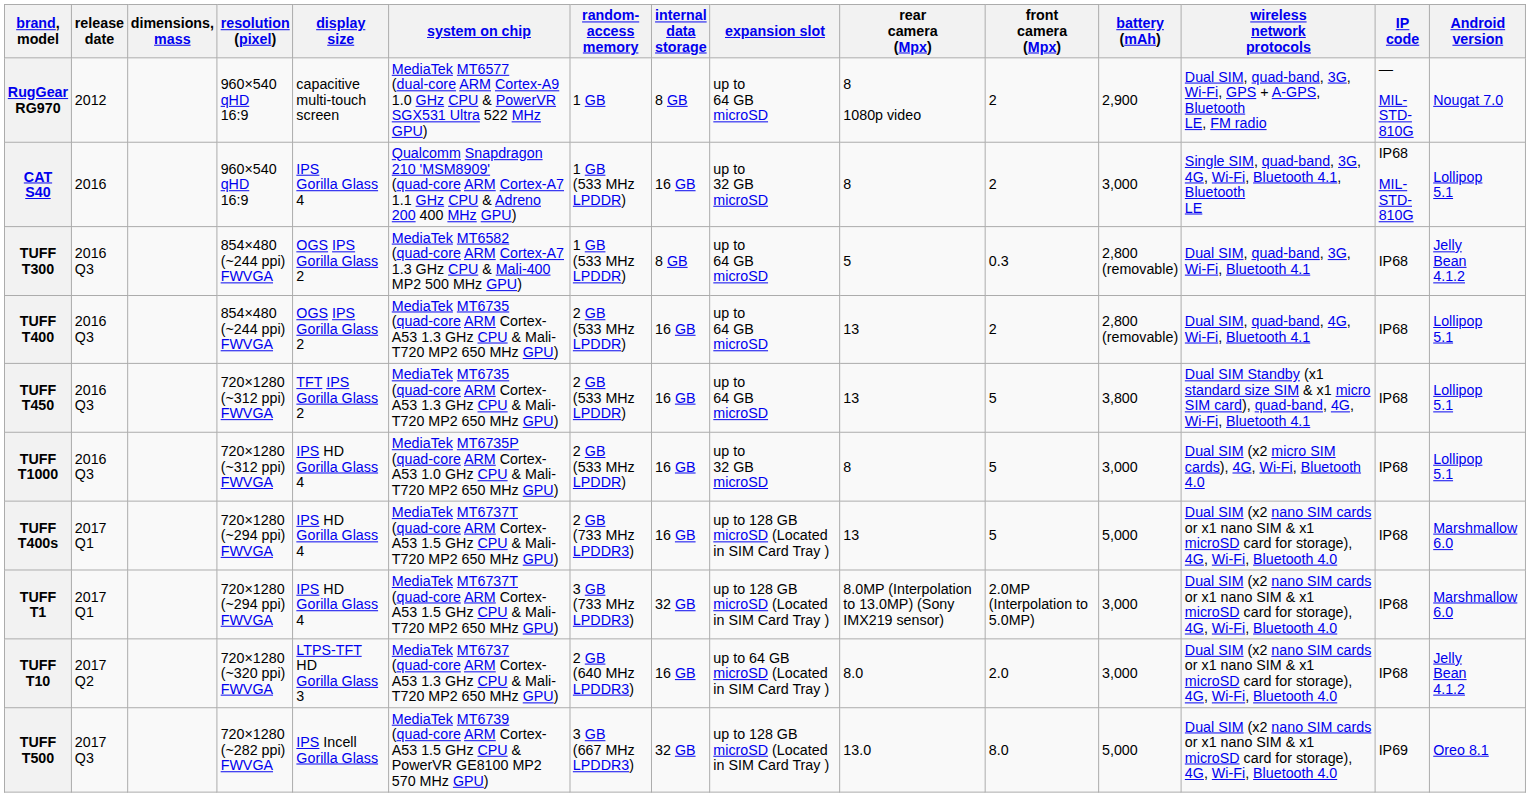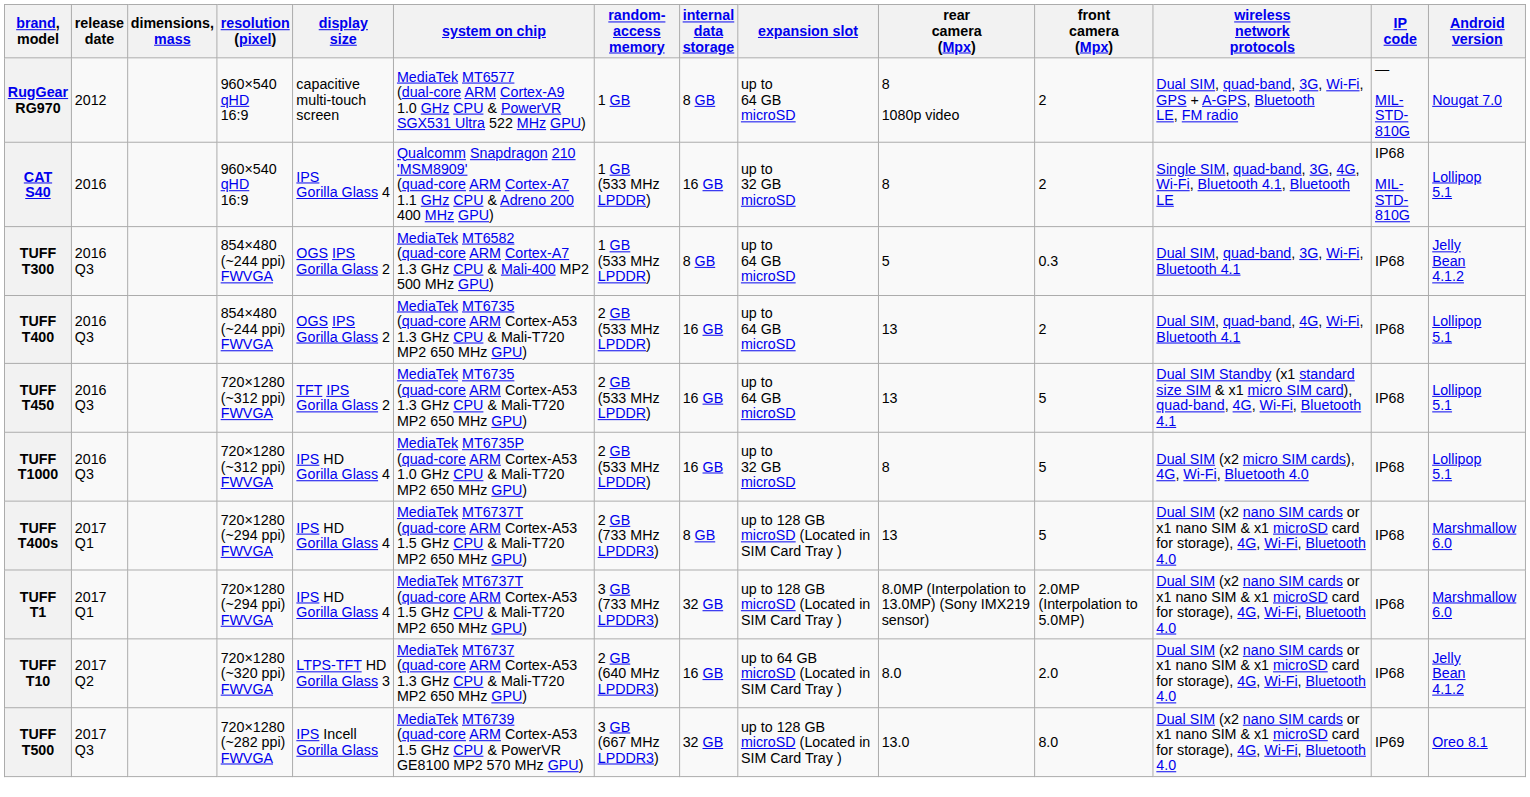 <table class="wikitable sortable" style="font-size:92%">
 <tr>
 <th><a href='#'>brand</a>,<br>model</th>
 <th>release<br>date</th>
 <th>dimensions,<br><a href='#'>mass</a></th>
 <th><a href='#'>resolution</a><br>(<a href='#'>pixel</a>)</th>
 <th><a href='#'>display<br>size</a></th>
 <th><a href='#'>system on chip</a></th>
 <th><a href='#'>random-<br>access<br>memory</a></th>
 <th><a href='#'>internal<br>data<br>storage</a></th>
 <th><a href='#'>expansion slot</a></th>
 <th>rear<br>camera<br>(<a href='#'>Mpx</a>)</th>
 <th>front<br>camera<br>(<a href='#'>Mpx</a>)</th>
-<th><a href='#'>battery</a><br>(<a href='#'>mAh</a>)</th>
 <th><a href='#'>wireless<br>network</a><br><a href='#'>protocols</a></th>
 <th><a href='#'>IP<br>code</a></th>
 <th><a href='#'>Android</a><br><a href='#'>version</a></th>
 </tr>
 <tr>
 <th><a href='#'>RugGear</a><br>RG970<br></th>
 <td>2012</td>
 <td><br><br></td>
 <td>960×540<br><a href='#'>qHD</a><br>16:9</td>
 <td> capacitive multi-touch screen</td>
 <td><a href='#'>MediaTek</a> <a href='#'>MT6577</a><br>(<a href='#'>dual-core</a> <a href='#'>ARM</a> <a href='#'>Cortex-A9</a> 1.0 <a href='#'>GHz</a> <a href='#'>CPU</a> & <a href='#'>PowerVR</a> <a href='#'>SGX531 Ultra</a> 522 <a href='#'>MHz</a> <a href='#'>GPU</a>)</td>
 <td>1 <a href='#'>GB</a></td>
 <td>8 <a href='#'>GB</a></td>
 <td>up to<br>64 GB<br><a href='#'>microSD</a></td>
 <td>8<br><br>1080p video</td>
 <td>2</td>
-<td>2,900</td>
 <td><a href='#'>Dual SIM</a>, <a href='#'>quad-band</a>, <a href='#'>3G</a>, <a href='#'>Wi-Fi</a>, <a href='#'>GPS</a> + <a href='#'>A-GPS</a>, <a href='#'>Bluetooth<br>LE</a>, <a href='#'>FM radio</a></td>
 <td>—<br><br><a href='#'>MIL-STD-810G</a></td>
 <td><a href='#'>Nougat 7.0</a></td>
 </tr>
 <tr>
 <th><a href='#'>CAT</a><br><a href='#'>S40</a><br></th>
 <td>2016</td>
 <td><br><br></td>
 <td>960×540<br><a href='#'>qHD</a><br>16:9</td>
 <td> <a href='#'>IPS</a><br><a href='#'>Gorilla Glass</a> 4</td>
 <td><a href='#'>Qualcomm</a> <a href='#'>Snapdragon</a> <a href='#'>210 'MSM8909'</a><br>(<a href='#'>quad-core</a> <a href='#'>ARM</a> <a href='#'>Cortex-A7</a> 1.1 <a href='#'>GHz</a> <a href='#'>CPU</a> & <a href='#'>Adreno 200</a> 400 <a href='#'>MHz</a> <a href='#'>GPU</a>)</td>
 <td>1 <a href='#'>GB</a><br>(533 MHz <a href='#'>LPDDR</a>)</td>
 <td>16 <a href='#'>GB</a></td>
 <td>up to<br>32 GB<br><a href='#'>microSD</a></td>
 <td>8</td>
 <td>2</td>
-<td>3,000</td>
 <td><a href='#'>Single SIM</a>, <a href='#'>quad-band</a>, <a href='#'>3G</a>, <a href='#'>4G</a>, <a href='#'>Wi-Fi</a>, <a href='#'>Bluetooth 4.1</a>, <a href='#'>Bluetooth<br>LE</a></td>
 <td>IP68<br><br><a href='#'>MIL-STD-810G</a></td>
 <td><a href='#'>Lollipop<br>5.1</a></td>
 </tr>
 <tr>
 <th>TUFF<br>T300<br></th>
 <td>2016<br>Q3</td>
 <td></td>
 <td>854×480<br>(~244 ppi)<br><a href='#'>FWVGA</a></td>
 <td> <a href='#'>OGS</a> <a href='#'>IPS</a><br><a href='#'>Gorilla Glass</a> 2</td>
 <td><a href='#'>MediaTek</a> <a href='#'>MT6582</a><br>(<a href='#'>quad-core</a> <a href='#'>ARM</a> <a href='#'>Cortex-A7</a> 1.3 GHz <a href='#'>CPU</a> & <a href='#'>Mali-400</a> MP2 500 MHz <a href='#'>GPU</a>)</td>
 <td>1 <a href='#'>GB</a><br>(533 MHz <a href='#'>LPDDR</a>)</td>
 <td>8 <a href='#'>GB</a></td>
 <td>up to<br>64 GB<br><a href='#'>microSD</a></td>
 <td>5</td>
 <td>0.3</td>
-<td>2,800<br>(removable)</td>
 <td><a href='#'>Dual SIM</a>, <a href='#'>quad-band</a>, <a href='#'>3G</a>, <a href='#'>Wi-Fi</a>, <a href='#'>Bluetooth 4.1</a></td>
 <td>IP68</td>
 <td><a href='#'>Jelly<br>Bean<br>4.1.2</a></td>
 </tr>
 <tr>
 <th>TUFF<br>T400<br></th>
 <td>2016<br>Q3</td>
 <td></td>
 <td>854×480<br>(~244 ppi)<br><a href='#'>FWVGA</a></td>
 <td> <a href='#'>OGS</a> <a href='#'>IPS</a><br><a href='#'>Gorilla Glass</a> 2</td>
 <td><a href='#'>MediaTek</a> <a href='#'>MT6735</a><br>(<a href='#'>quad-core</a> <a href='#'>ARM</a> Cortex-A53 1.3 GHz <a href='#'>CPU</a> & Mali-T720 MP2 650 MHz <a href='#'>GPU</a>)</td>
 <td>2 <a href='#'>GB</a><br>(533 MHz <a href='#'>LPDDR</a>)</td>
 <td>16 <a href='#'>GB</a></td>
 <td>up to<br>64 GB<br><a href='#'>microSD</a></td>
 <td>13</td>
 <td>2</td>
-<td>2,800<br>(removable)</td>
 <td><a href='#'>Dual SIM</a>, <a href='#'>quad-band</a>, <a href='#'>4G</a>, <a href='#'>Wi-Fi</a>, <a href='#'>Bluetooth 4.1</a></td>
 <td>IP68</td>
 <td><a href='#'>Lollipop<br>5.1</a></td>
 </tr>
 <tr>
 <th>TUFF<br>T450<br></th>
 <td>2016<br>Q3</td>
 <td></td>
 <td>720×1280<br>(~312 ppi)<br><a href='#'>FWVGA</a></td>
 <td> <a href='#'>TFT</a> <a href='#'>IPS</a><br><a href='#'>Gorilla Glass</a> 2</td>
 <td><a href='#'>MediaTek</a> <a href='#'>MT6735</a><br>(<a href='#'>quad-core</a> <a href='#'>ARM</a> Cortex-A53 1.3 GHz <a href='#'>CPU</a> & Mali-T720 MP2 650 MHz <a href='#'>GPU</a>)</td>
 <td>2 <a href='#'>GB</a><br>(533 MHz <a href='#'>LPDDR</a>)</td>
 <td>16 <a href='#'>GB</a></td>
 <td>up to<br>64 GB<br><a href='#'>microSD</a></td>
 <td>13</td>
 <td>5</td>
-<td>3,800</td>
 <td><a href='#'>Dual SIM Standby</a> (x1 <a href='#'>standard size SIM</a> & x1 <a href='#'>micro SIM card</a>), <a href='#'>quad-band</a>, <a href='#'>4G</a>, <a href='#'>Wi-Fi</a>, <a href='#'>Bluetooth 4.1</a></td>
 <td>IP68</td>
 <td><a href='#'>Lollipop<br>5.1</a></td>
 </tr>
 <tr>
 <th>TUFF<br>T1000<br></th>
 <td>2016<br>Q3</td>
 <td></td>
 <td>720×1280<br>(~312 ppi)<br><a href='#'>FWVGA</a></td>
 <td> <a href='#'>IPS</a> HD<br><a href='#'>Gorilla Glass</a> 4</td>
 <td><a href='#'>MediaTek</a> <a href='#'>MT6735P</a><br>(<a href='#'>quad-core</a> <a href='#'>ARM</a> Cortex-A53 1.0 GHz <a href='#'>CPU</a> & Mali-T720 MP2 650 MHz <a href='#'>GPU</a>)</td>
 <td>2 <a href='#'>GB</a><br>(533 MHz <a href='#'>LPDDR</a>)</td>
 <td>16 <a href='#'>GB</a></td>
 <td>up to<br>32 GB<br><a href='#'>microSD</a></td>
 <td>8</td>
 <td>5</td>
-<td>3,000</td>
 <td><a href='#'>Dual SIM</a> (x2 <a href='#'>micro SIM cards</a>), <a href='#'>4G</a>, <a href='#'>Wi-Fi</a>, <a href='#'>Bluetooth 4.0</a></td>
 <td>IP68</td>
 <td><a href='#'>Lollipop<br>5.1</a></td>
 </tr>
 <tr>
 <th>TUFF<br>T400s<br></th>
 <td>2017<br>Q1</td>
 <td></td>
 <td>720×1280<br>(~294 ppi)<br><a href='#'>FWVGA</a></td>
 <td> <a href='#'>IPS</a> HD<br><a href='#'>Gorilla Glass</a> 4</td>
 <td><a href='#'>MediaTek</a> <a href='#'>MT6737T</a><br>(<a href='#'>quad-core</a> <a href='#'>ARM</a> Cortex-A53 1.5 GHz <a href='#'>CPU</a> & Mali-T720 MP2 650 MHz <a href='#'>GPU</a>)</td>
 <td>2 <a href='#'>GB</a><br>(733 MHz <a href='#'>LPDDR3</a>)</td>
-<td>16 <a href='#'>GB</a></td>
+<td>8 <a href='#'>GB</a></td>
 <td>up to 128 GB <a href='#'>microSD</a> (Located in SIM Card Tray )</td>
 <td>13</td>
 <td>5</td>
-<td>5,000</td>
 <td><a href='#'>Dual SIM</a> (x2 <a href='#'>nano SIM cards</a> or x1 nano SIM & x1 <a href='#'>microSD</a> card for storage), <a href='#'>4G</a>, <a href='#'>Wi-Fi</a>, <a href='#'>Bluetooth 4.0</a></td>
 <td>IP68</td>
 <td><a href='#'>Marshmallow 6.0</a></td>
 </tr>
 <tr>
 <th>TUFF<br>T1<br></th>
 <td>2017<br>Q1</td>
 <td></td>
 <td>720×1280<br>(~294 ppi)<br><a href='#'>FWVGA</a></td>
 <td> <a href='#'>IPS</a> HD<br><a href='#'>Gorilla Glass</a> 4</td>
 <td><a href='#'>MediaTek</a> <a href='#'>MT6737T</a><br>(<a href='#'>quad-core</a> <a href='#'>ARM</a> Cortex-A53 1.5 GHz <a href='#'>CPU</a> & Mali-T720 MP2 650 MHz <a href='#'>GPU</a>)</td>
 <td>3 <a href='#'>GB</a><br>(733 MHz <a href='#'>LPDDR3</a>)</td>
 <td>32 <a href='#'>GB</a></td>
 <td>up to 128 GB <a href='#'>microSD</a> (Located in SIM Card Tray )</td>
 <td>8.0MP (Interpolation to 13.0MP) (Sony IMX219 sensor)</td>
 <td>2.0MP (Interpolation to 5.0MP)</td>
-<td>3,000</td>
 <td><a href='#'>Dual SIM</a> (x2 <a href='#'>nano SIM cards</a> or x1 nano SIM & x1 <a href='#'>microSD</a> card for storage), <a href='#'>4G</a>, <a href='#'>Wi-Fi</a>, <a href='#'>Bluetooth 4.0</a></td>
 <td>IP68</td>
 <td><a href='#'>Marshmallow 6.0</a></td>
 </tr>
 <tr>
 <th>TUFF<br>T10<br></th>
 <td>2017<br>Q2</td>
 <td></td>
 <td>720×1280<br>(~320 ppi)<br><a href='#'>FWVGA</a></td>
 <td> <a href='#'>LTPS-TFT</a> HD<br><a href='#'>Gorilla Glass</a> 3</td>
 <td><a href='#'>MediaTek</a> <a href='#'>MT6737</a><br>(<a href='#'>quad-core</a> <a href='#'>ARM</a> Cortex-A53 1.3 GHz <a href='#'>CPU</a> & Mali-T720 MP2 650 MHz <a href='#'>GPU</a>)</td>
 <td>2 <a href='#'>GB</a><br>(640 MHz <a href='#'>LPDDR3</a>) </td>
 <td>16 <a href='#'>GB</a></td>
 <td>up to 64 GB <a href='#'>microSD</a> (Located in SIM Card Tray )</td>
 <td>8.0</td>
 <td>2.0</td>
-<td>3,000</td>
 <td><a href='#'>Dual SIM</a> (x2 <a href='#'>nano SIM cards</a> or x1 nano SIM & x1 <a href='#'>microSD</a> card for storage), <a href='#'>4G</a>, <a href='#'>Wi-Fi</a>, <a href='#'>Bluetooth 4.0</a></td>
 <td>IP68</td>
 <td><a href='#'>Jelly<br>Bean<br>4.1.2</a></td>
 </tr>
 <tr>
 <th>TUFF<br>T500<br></th>
 <td>2017<br>Q3</td>
 <td></td>
 <td>720×1280<br>(~282 ppi)<br><a href='#'>FWVGA</a></td>
 <td> <a href='#'>IPS</a> Incell<br><a href='#'>Gorilla Glass</a></td>
 <td><a href='#'>MediaTek</a> <a href='#'>MT6739</a><br>(<a href='#'>quad-core</a> <a href='#'>ARM</a> Cortex-A53 1.5 GHz <a href='#'>CPU</a>  & PowerVR GE8100  MP2 570 MHz <a href='#'>GPU</a>)</td>
 <td>3 <a href='#'>GB</a><br>(667 MHz <a href='#'>LPDDR3</a>) </td>
 <td>32 <a href='#'>GB</a></td>
 <td>up to 128 GB <a href='#'>microSD</a> (Located in SIM Card Tray )</td>
 <td>13.0</td>
 <td>8.0</td>
-<td>5,000</td>
 <td><a href='#'>Dual SIM</a> (x2 <a href='#'>nano SIM cards</a> or x1 nano SIM & x1 <a href='#'>microSD</a> card for storage), <a href='#'>4G</a>, <a href='#'>Wi-Fi</a>, <a href='#'>Bluetooth 4.0</a></td>
 <td>IP69</td>
 <td><a href='#'>Oreo 8.1</a></td>
 </tr>
 </table>
